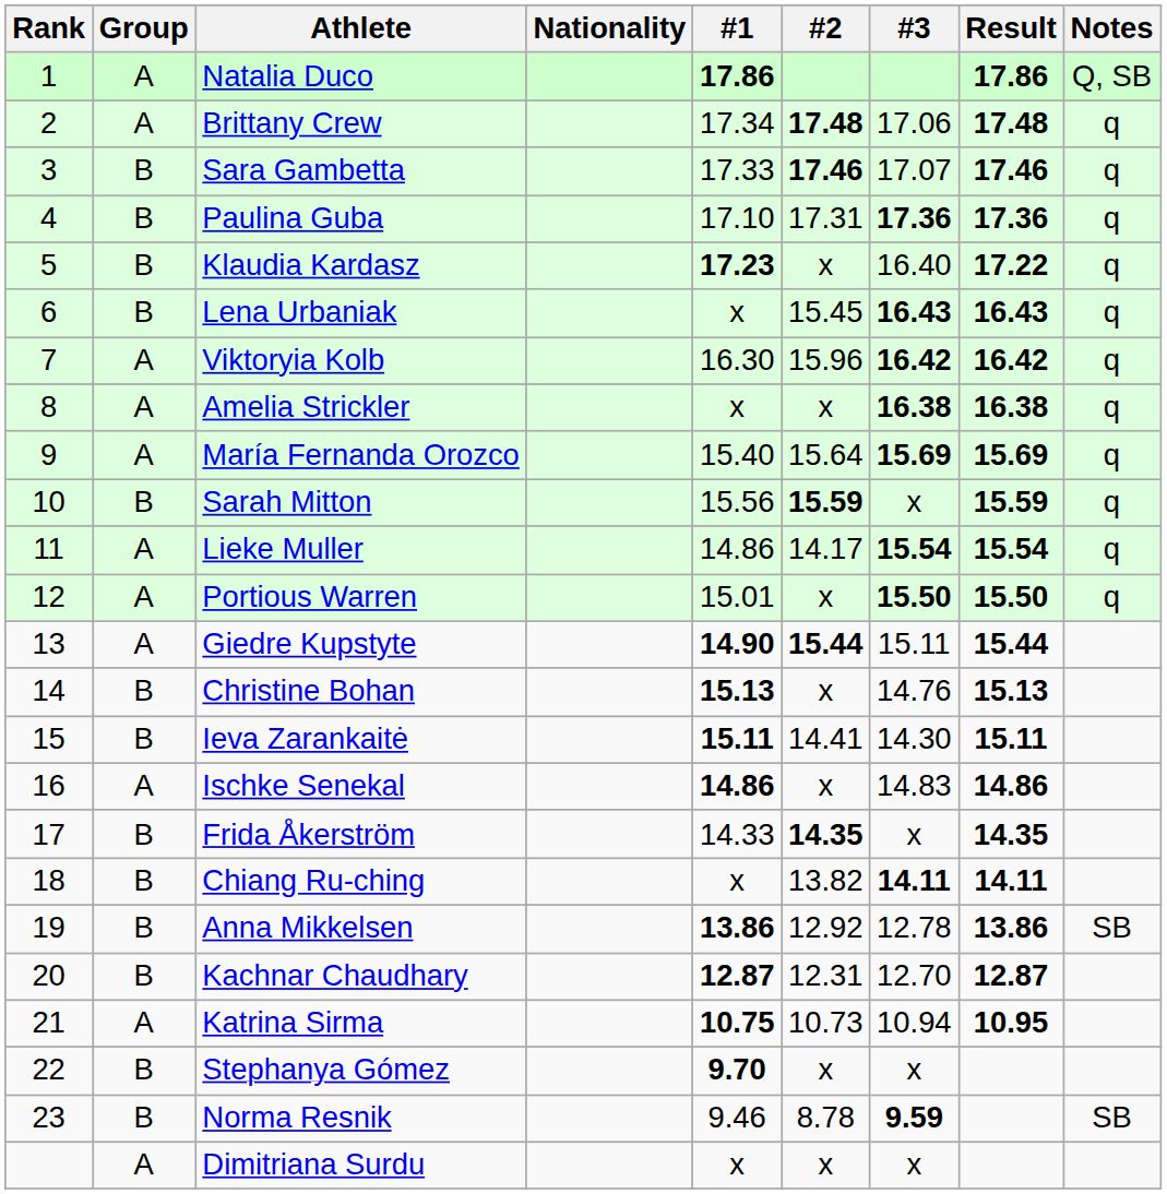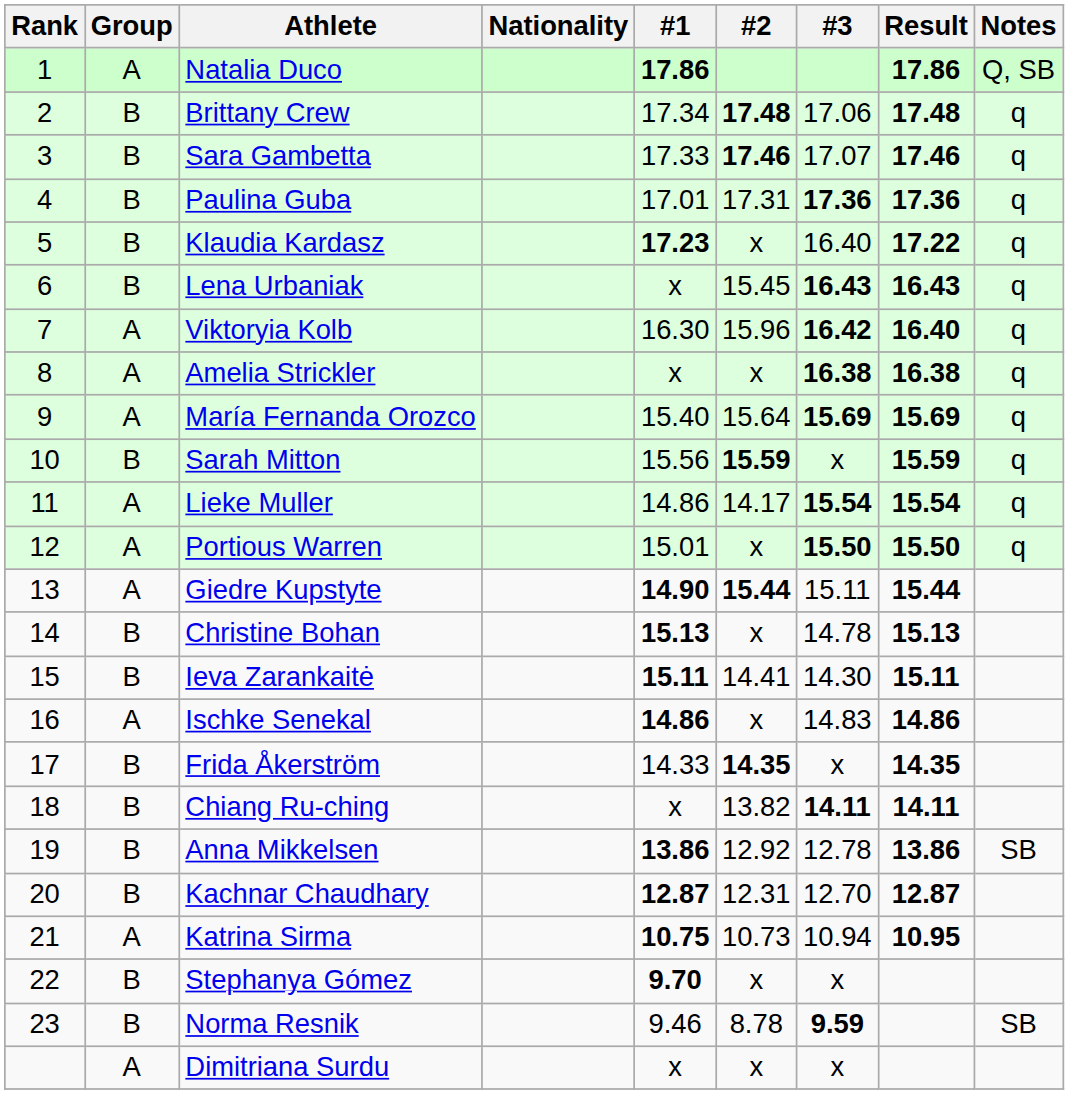 <table class="wikitable sortable" style="text-align:center">
 <tr>
 <th>Rank</th>
 <th>Group</th>
 <th>Athlete</th>
 <th>Nationality</th>
 <th>#1</th>
 <th>#2</th>
 <th>#3</th>
 <th>Result</th>
 <th>Notes</th>
 </tr>
 <tr bgcolor=ccffcc>
 <td>1</td>
 <td>A</td>
 <td align="left"><a href='#'>Natalia Duco</a></td>
 <td align=left></td>
 <td><strong>17.86</strong></td>
 <td></td>
 <td></td>
 <td><strong>17.86</strong></td>
 <td>Q, SB</td>
 </tr>
 <tr bgcolor=ddffdd>
 <td>2</td>
-<td>A</td>
+<td>B</td>
 <td align="left"><a href='#'>Brittany Crew</a></td>
 <td align=left></td>
 <td>17.34</td>
 <td><strong>17.48</strong></td>
 <td>17.06</td>
 <td><strong>17.48</strong></td>
 <td>q</td>
 </tr>
 <tr bgcolor=ddffdd>
 <td>3</td>
 <td>B</td>
 <td align="left"><a href='#'>Sara Gambetta</a></td>
 <td align=left></td>
 <td>17.33</td>
 <td><strong>17.46</strong></td>
 <td>17.07</td>
 <td><strong>17.46</strong></td>
 <td>q</td>
 </tr>
 <tr bgcolor=ddffdd>
 <td>4</td>
 <td>B</td>
 <td align="left"><a href='#'>Paulina Guba</a></td>
 <td align=left></td>
-<td>17.10</td>
+<td>17.01</td>
 <td>17.31</td>
 <td><strong>17.36</strong></td>
 <td><strong>17.36</strong></td>
 <td>q</td>
 </tr>
 <tr bgcolor=ddffdd>
 <td>5</td>
 <td>B</td>
 <td align="left"><a href='#'>Klaudia Kardasz</a></td>
 <td align=left></td>
 <td><strong>17.23</strong></td>
 <td>x</td>
 <td>16.40</td>
 <td><strong>17.22</strong></td>
 <td>q</td>
 </tr>
 <tr bgcolor=ddffdd>
 <td>6</td>
 <td>B</td>
 <td align="left"><a href='#'>Lena Urbaniak</a></td>
 <td align=left></td>
 <td>x</td>
 <td>15.45</td>
 <td><strong>16.43</strong></td>
 <td><strong>16.43</strong></td>
 <td>q</td>
 </tr>
 <tr bgcolor=ddffdd>
 <td>7</td>
 <td>A</td>
 <td align="left"><a href='#'>Viktoryia Kolb</a></td>
 <td align=left></td>
 <td>16.30</td>
 <td>15.96</td>
 <td><strong>16.42</strong></td>
-<td><strong>16.42</strong></td>
+<td><strong>16.40</strong></td>
 <td>q</td>
 </tr>
 <tr bgcolor=ddffdd>
 <td>8</td>
 <td>A</td>
 <td align="left"><a href='#'>Amelia Strickler</a></td>
 <td align=left></td>
 <td>x</td>
 <td>x</td>
 <td><strong>16.38</strong></td>
 <td><strong>16.38</strong></td>
 <td>q</td>
 </tr>
 <tr bgcolor=ddffdd>
 <td>9</td>
 <td>A</td>
 <td align="left"><a href='#'>María Fernanda Orozco</a></td>
 <td align=left></td>
 <td>15.40</td>
 <td>15.64</td>
 <td><strong>15.69</strong></td>
 <td><strong>15.69</strong></td>
 <td>q</td>
 </tr>
 <tr bgcolor=ddffdd>
 <td>10</td>
 <td>B</td>
 <td align="left"><a href='#'>Sarah Mitton</a></td>
 <td align=left></td>
 <td>15.56</td>
 <td><strong>15.59</strong></td>
 <td>x</td>
 <td><strong>15.59</strong></td>
 <td>q</td>
 </tr>
 <tr bgcolor=ddffdd>
 <td>11</td>
 <td>A</td>
 <td align="left"><a href='#'>Lieke Muller</a></td>
 <td align=left></td>
 <td>14.86</td>
 <td>14.17</td>
 <td><strong>15.54</strong></td>
 <td><strong>15.54</strong></td>
 <td>q</td>
 </tr>
 <tr bgcolor=ddffdd>
 <td>12</td>
 <td>A</td>
 <td align="left"><a href='#'>Portious Warren</a></td>
 <td align=left></td>
 <td>15.01</td>
 <td>x</td>
 <td><strong>15.50</strong></td>
 <td><strong>15.50</strong></td>
 <td>q</td>
 </tr>
 <tr>
 <td>13</td>
 <td>A</td>
 <td align="left"><a href='#'>Giedre Kupstyte</a></td>
 <td align=left></td>
 <td><strong>14.90</strong></td>
 <td><strong>15.44</strong></td>
 <td>15.11</td>
 <td><strong>15.44</strong></td>
 <td></td>
 </tr>
 <tr>
 <td>14</td>
 <td>B</td>
 <td align="left"><a href='#'>Christine Bohan</a></td>
 <td align=left></td>
 <td><strong>15.13</strong></td>
 <td>x</td>
-<td>14.76</td>
+<td>14.78</td>
 <td><strong>15.13</strong></td>
 <td></td>
 </tr>
 <tr>
 <td>15</td>
 <td>B</td>
 <td align="left"><a href='#'>Ieva Zarankaitė</a></td>
 <td align=left></td>
 <td><strong>15.11</strong></td>
 <td>14.41</td>
 <td>14.30</td>
 <td><strong>15.11</strong></td>
 <td></td>
 </tr>
 <tr>
 <td>16</td>
 <td>A</td>
 <td align="left"><a href='#'>Ischke Senekal</a></td>
 <td align=left></td>
 <td><strong>14.86</strong></td>
 <td>x</td>
 <td>14.83</td>
 <td><strong>14.86</strong></td>
 <td></td>
 </tr>
 <tr>
 <td>17</td>
 <td>B</td>
 <td align="left"><a href='#'>Frida Åkerström</a></td>
 <td align=left></td>
 <td>14.33</td>
 <td><strong>14.35</strong></td>
 <td>x</td>
 <td><strong>14.35</strong></td>
 <td></td>
 </tr>
 <tr>
 <td>18</td>
 <td>B</td>
 <td align="left"><a href='#'>Chiang Ru-ching</a></td>
 <td align=left></td>
 <td>x</td>
 <td>13.82</td>
 <td><strong>14.11</strong></td>
 <td><strong>14.11</strong></td>
 <td></td>
 </tr>
 <tr>
 <td>19</td>
 <td>B</td>
 <td align="left"><a href='#'>Anna Mikkelsen</a></td>
 <td align=left></td>
 <td><strong>13.86</strong></td>
 <td>12.92</td>
 <td>12.78</td>
 <td><strong>13.86</strong></td>
 <td>SB</td>
 </tr>
 <tr>
 <td>20</td>
 <td>B</td>
 <td align="left"><a href='#'>Kachnar Chaudhary</a></td>
 <td align=left></td>
 <td><strong>12.87</strong></td>
 <td>12.31</td>
 <td>12.70</td>
 <td><strong>12.87</strong></td>
 <td></td>
 </tr>
 <tr>
 <td>21</td>
 <td>A</td>
 <td align="left"><a href='#'>Katrina Sirma</a></td>
 <td align=left></td>
 <td><strong>10.75</strong></td>
 <td>10.73</td>
 <td>10.94</td>
 <td><strong>10.95</strong></td>
 <td></td>
 </tr>
 <tr>
 <td>22</td>
 <td>B</td>
 <td align="left"><a href='#'>Stephanya Gómez</a></td>
 <td align=left></td>
 <td><strong>9.70</strong></td>
 <td>x</td>
 <td>x</td>
 <td><strong></strong></td>
 <td></td>
 </tr>
 <tr>
 <td>23</td>
 <td>B</td>
 <td align="left"><a href='#'>Norma Resnik</a></td>
 <td align=left></td>
 <td>9.46</td>
 <td>8.78</td>
 <td><strong>9.59</strong></td>
 <td><strong></strong></td>
 <td>SB</td>
 </tr>
 <tr>
 <td></td>
 <td>A</td>
 <td align="left"><a href='#'>Dimitriana Surdu</a></td>
 <td align=left></td>
 <td>x</td>
 <td>x</td>
 <td>x</td>
 <td><strong></strong></td>
 <td></td>
 </tr>
 </table>
